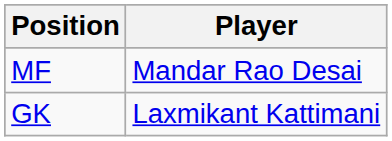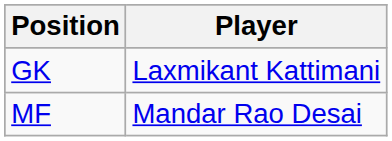 <table class="wikitable sortable">
 <tr>
 <th>Position</th>
 <th>Player</th>
 </tr>
 <tr>
+<td><a href='#'>GK</a></td>
+<td> <a href='#'>Laxmikant Kattimani</a></td>
+</tr>
+<tr>
 <td><a href='#'>MF</a></td>
 <td> <a href='#'>Mandar Rao Desai</a></td>
 </tr>
-<tr>
-<td><a href='#'>GK</a></td>
-<td> <a href='#'>Laxmikant Kattimani</a></td>
-</tr>
 </table>
